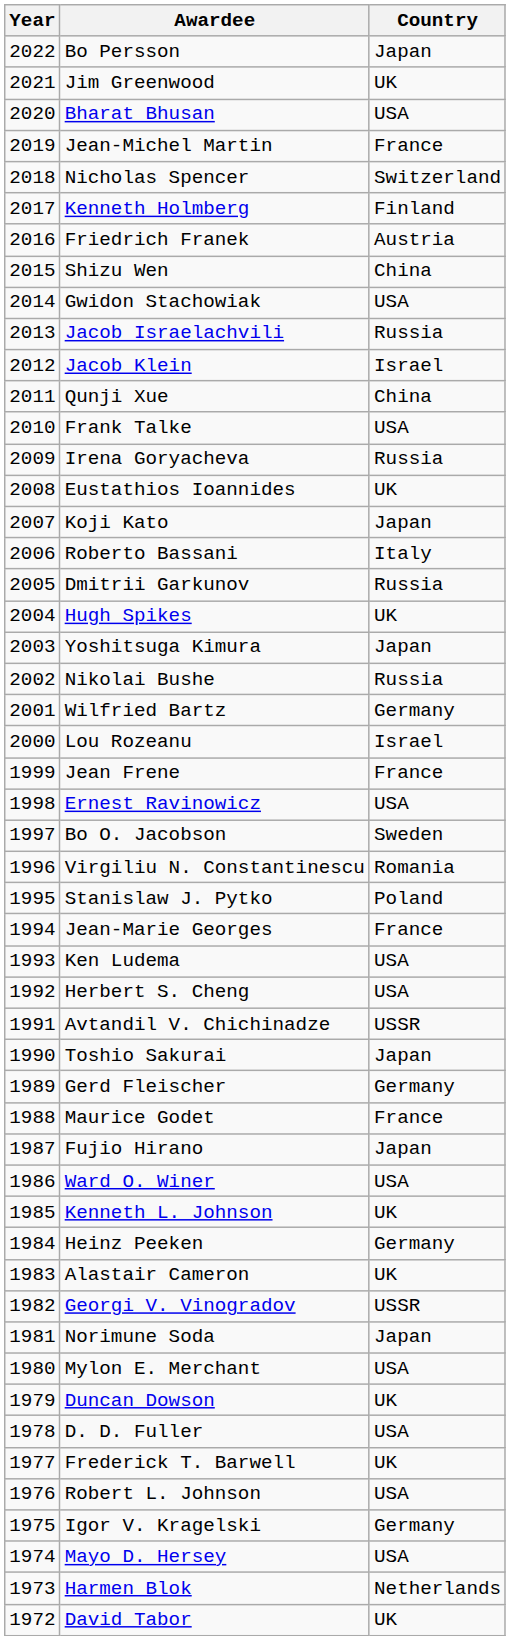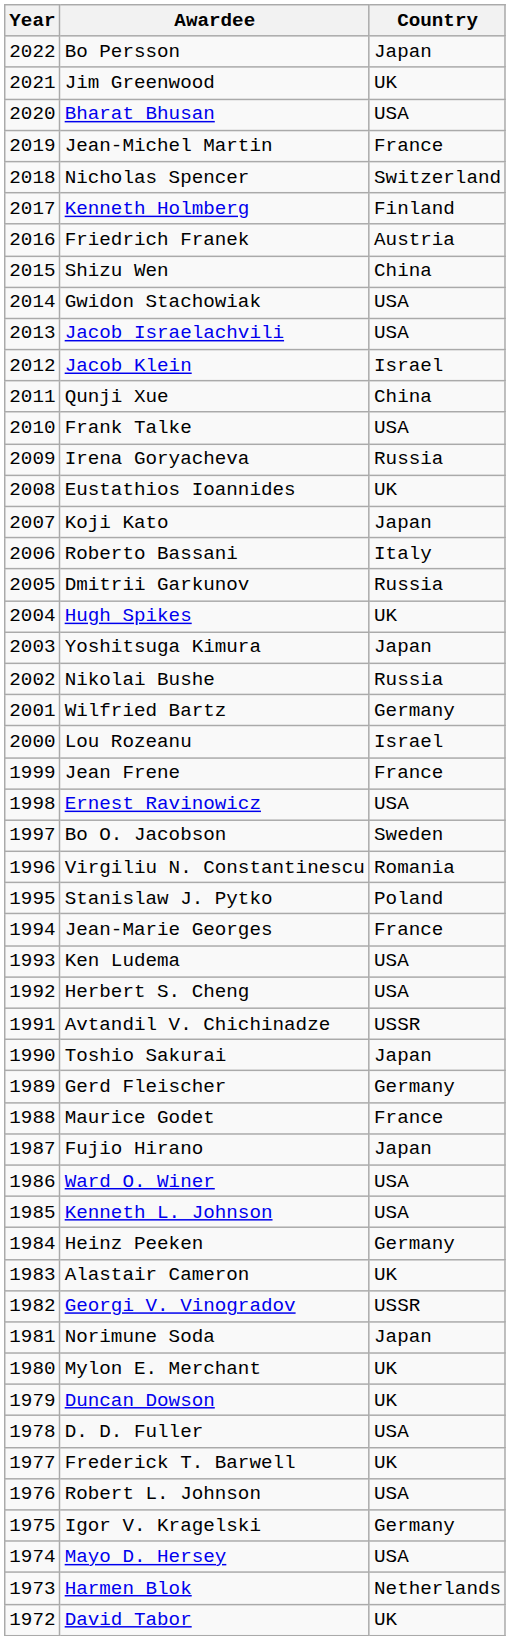 <table class="wikitable mw-collapsible mw-collapsed nowrap">
 <tr>
 <th>Year</th>
 <th>Awardee</th>
 <th>Country</th>
 </tr>
 <tr>
 <td>2022</td>
 <td>Bo Persson</td>
 <td>Japan</td>
 </tr>
 <tr>
 <td>2021</td>
 <td>Jim Greenwood</td>
 <td>UK</td>
 </tr>
 <tr>
 <td>2020</td>
 <td><a href='#'>Bharat Bhusan</a></td>
 <td>USA</td>
 </tr>
 <tr>
 <td>2019</td>
 <td>Jean-Michel Martin</td>
 <td>France</td>
 </tr>
 <tr>
 <td>2018</td>
 <td>Nicholas Spencer</td>
 <td>Switzerland</td>
 </tr>
 <tr>
 <td>2017</td>
 <td><a href='#'>Kenneth Holmberg</a></td>
 <td>Finland</td>
 </tr>
 <tr>
 <td>2016</td>
 <td>Friedrich Franek</td>
 <td>Austria</td>
 </tr>
 <tr>
 <td>2015</td>
 <td>Shizu Wen</td>
 <td>China</td>
 </tr>
 <tr>
 <td>2014</td>
 <td>Gwidon Stachowiak</td>
 <td>USA</td>
 </tr>
 <tr>
 <td>2013</td>
 <td><a href='#'>Jacob Israelachvili</a></td>
-<td>Russia</td>
+<td>USA</td>
 </tr>
 <tr>
 <td>2012</td>
 <td><a href='#'>Jacob Klein</a></td>
 <td>Israel</td>
 </tr>
 <tr>
 <td>2011</td>
 <td>Qunji Xue</td>
 <td>China</td>
 </tr>
 <tr>
 <td>2010</td>
 <td>Frank Talke</td>
 <td>USA</td>
 </tr>
 <tr>
 <td>2009</td>
 <td>Irena Goryacheva</td>
 <td>Russia</td>
 </tr>
 <tr>
 <td>2008</td>
 <td>Eustathios Ioannides</td>
 <td>UK</td>
 </tr>
 <tr>
 <td>2007</td>
 <td>Koji Kato</td>
 <td>Japan</td>
 </tr>
 <tr>
 <td>2006</td>
 <td>Roberto Bassani</td>
 <td>Italy</td>
 </tr>
 <tr>
 <td>2005</td>
 <td>Dmitrii Garkunov</td>
 <td>Russia</td>
 </tr>
 <tr>
 <td>2004</td>
 <td><a href='#'>Hugh Spikes</a></td>
 <td>UK</td>
 </tr>
 <tr>
 <td>2003</td>
 <td>Yoshitsuga Kimura</td>
 <td>Japan</td>
 </tr>
 <tr>
 <td>2002</td>
 <td>Nikolai Bushe</td>
 <td>Russia</td>
 </tr>
 <tr>
 <td>2001</td>
 <td>Wilfried Bartz</td>
 <td>Germany</td>
 </tr>
 <tr>
 <td>2000</td>
 <td>Lou Rozeanu</td>
 <td>Israel</td>
 </tr>
 <tr>
 <td>1999</td>
 <td>Jean Frene</td>
 <td>France</td>
 </tr>
 <tr>
 <td>1998</td>
 <td><a href='#'>Ernest Ravinowicz</a></td>
 <td>USA</td>
 </tr>
 <tr>
 <td>1997</td>
 <td>Bo O. Jacobson</td>
 <td>Sweden</td>
 </tr>
 <tr>
 <td>1996</td>
 <td>Virgiliu N. Constantinescu</td>
 <td>Romania</td>
 </tr>
 <tr>
 <td>1995</td>
 <td>Stanislaw J. Pytko</td>
 <td>Poland</td>
 </tr>
 <tr>
 <td>1994</td>
 <td>Jean-Marie Georges</td>
 <td>France</td>
 </tr>
 <tr>
 <td>1993</td>
 <td>Ken Ludema</td>
 <td>USA</td>
 </tr>
 <tr>
 <td>1992</td>
 <td>Herbert S. Cheng</td>
 <td>USA</td>
 </tr>
 <tr>
 <td>1991</td>
 <td>Avtandil V. Chichinadze</td>
 <td>USSR</td>
 </tr>
 <tr>
 <td>1990</td>
 <td>Toshio Sakurai</td>
 <td>Japan</td>
 </tr>
 <tr>
 <td>1989</td>
 <td>Gerd Fleischer</td>
 <td>Germany</td>
 </tr>
 <tr>
 <td>1988</td>
 <td>Maurice Godet</td>
 <td>France</td>
 </tr>
 <tr>
 <td>1987</td>
 <td>Fujio Hirano</td>
 <td>Japan</td>
 </tr>
 <tr>
 <td>1986</td>
 <td><a href='#'>Ward O. Winer</a></td>
 <td>USA</td>
 </tr>
 <tr>
 <td>1985</td>
 <td><a href='#'>Kenneth L. Johnson</a></td>
-<td>UK</td>
+<td>USA</td>
 </tr>
 <tr>
 <td>1984</td>
 <td>Heinz Peeken</td>
 <td>Germany</td>
 </tr>
 <tr>
 <td>1983</td>
 <td>Alastair Cameron</td>
 <td>UK</td>
 </tr>
 <tr>
 <td>1982</td>
 <td><a href='#'>Georgi V. Vinogradov</a></td>
 <td>USSR</td>
 </tr>
 <tr>
 <td>1981</td>
 <td>Norimune Soda</td>
 <td>Japan</td>
 </tr>
 <tr>
 <td>1980</td>
 <td>Mylon E. Merchant</td>
-<td>USA</td>
+<td>UK</td>
 </tr>
 <tr>
 <td>1979</td>
 <td><a href='#'>Duncan Dowson</a></td>
 <td>UK</td>
 </tr>
 <tr>
 <td>1978</td>
 <td>D. D. Fuller</td>
 <td>USA</td>
 </tr>
 <tr>
 <td>1977</td>
 <td>Frederick T. Barwell</td>
 <td>UK</td>
 </tr>
 <tr>
 <td>1976</td>
 <td>Robert L. Johnson</td>
 <td>USA</td>
 </tr>
 <tr>
 <td>1975</td>
 <td>Igor V. Kragelski</td>
 <td>Germany</td>
 </tr>
 <tr>
 <td>1974</td>
 <td><a href='#'>Mayo D. Hersey</a></td>
 <td>USA</td>
 </tr>
 <tr>
 <td>1973</td>
 <td><a href='#'>Harmen Blok</a></td>
 <td>Netherlands</td>
 </tr>
 <tr>
 <td>1972</td>
 <td><a href='#'>David Tabor</a></td>
 <td>UK</td>
 </tr>
 </table>
